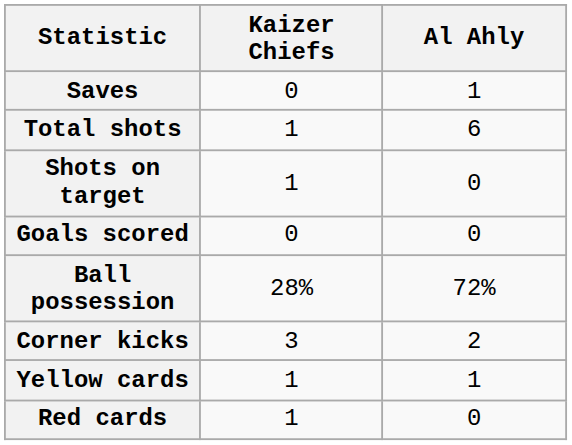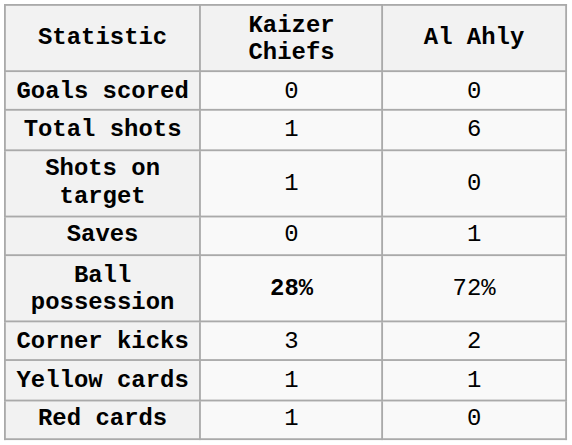 <table class="wikitable plainrowheaders" style="text-align:center">
 <tr>
 <th scope="col" style="width:100px">Statistic</th>
 <th scope="col" style="width:93px">Kaizer Chiefs</th>
 <th scope="col" style="width:93px">Al Ahly</th>
 </tr>
 <tr>
-<th scope=row>Saves</th>
+<th scope=row>Goals scored</th>
 <td>0</td>
-<td>1</td>
+<td>0</td>
 </tr>
 <tr>
 <th scope=row>Total shots</th>
 <td>1</td>
 <td>6</td>
 </tr>
 <tr>
 <th scope=row>Shots on target</th>
 <td>1</td>
 <td>0</td>
 </tr>
 <tr>
-<th scope=row>Goals scored</th>
+<th scope=row>Saves</th>
 <td>0</td>
-<td>0</td>
+<td>1</td>
 </tr>
 <tr>
 <th scope=row>Ball possession</th>
-<td>28%</td>
+<td><strong>28%</strong></td>
 <td>72%</td>
 </tr>
 <tr>
 <th scope=row>Corner kicks</th>
 <td>3</td>
 <td>2</td>
 </tr>
 <tr>
 <th scope=row>Yellow cards</th>
 <td>1</td>
 <td>1</td>
 </tr>
 <tr>
 <th scope=row>Red cards</th>
 <td>1</td>
 <td>0</td>
 </tr>
 </table>
